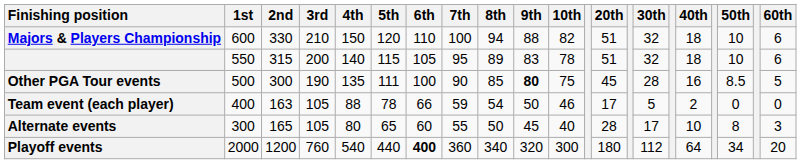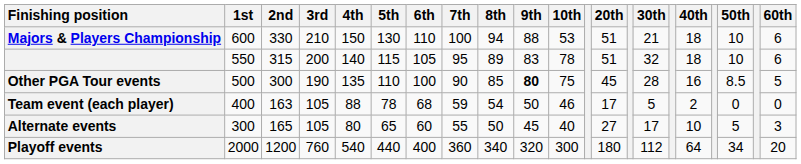 <table class=wikitable style=font-size:90%;text-align:center>
 <tr>
 <th style="text-align:left">Finishing position</th>
 <th style="width:30px;">1st</th>
 <th style="width:30px;">2nd</th>
 <th style="width:30px;">3rd</th>
 <th style="width:30px;">4th</th>
 <th style="width:30px;">5th</th>
 <th style="width:30px;">6th</th>
 <th style="width:30px;">7th</th>
 <th style="width:30px;">8th</th>
 <th style="width:30px;">9th</th>
 <th style="width:30px;">10th</th>
 <th rowspan="7"></th>
 <th style="width:30px;">20th</th>
 <th rowspan="7"></th>
 <th style="width:30px;">30th</th>
 <th rowspan="7"></th>
 <th style="width:30px;">40th</th>
 <th rowspan="7"></th>
 <th style="width:30px;">50th</th>
 <th rowspan="7"></th>
 <th style="width:30px;">60th</th>
 </tr>
 <tr>
 <th style="text-align:left"><a href='#'>Majors</a> & <a href='#'>Players Championship</a></th>
 <td>600</td>
 <td>330</td>
 <td>210</td>
 <td>150</td>
-<td>120</td>
+<td>130</td>
 <td>110</td>
 <td>100</td>
 <td>94</td>
 <td>88</td>
-<td>82</td>
+<td>53</td>
 <td>51</td>
-<td>32</td>
+<td>21</td>
 <td>18</td>
 <td>10</td>
 <td>6</td>
 </tr>
 <tr>
 <th style="text-align:left"></th>
 <td>550</td>
 <td>315</td>
 <td>200</td>
 <td>140</td>
 <td>115</td>
 <td>105</td>
 <td>95</td>
 <td>89</td>
 <td>83</td>
 <td>78</td>
 <td>51</td>
 <td>32</td>
 <td>18</td>
 <td>10</td>
 <td>6</td>
 </tr>
 <tr>
 <th style="text-align:left">Other PGA Tour events</th>
 <td>500</td>
 <td>300</td>
 <td>190</td>
 <td>135</td>
-<td>111</td>
+<td>110</td>
 <td>100</td>
 <td>90</td>
 <td>85</td>
 <td><strong>80</strong></td>
 <td>75</td>
 <td>45</td>
 <td>28</td>
 <td>16</td>
 <td>8.5</td>
 <td>5</td>
 </tr>
 <tr>
 <th style="text-align:left">Team event (each player)</th>
 <td>400</td>
 <td>163</td>
 <td>105</td>
 <td>88</td>
 <td>78</td>
-<td>66</td>
+<td>68</td>
 <td>59</td>
 <td>54</td>
 <td>50</td>
 <td>46</td>
 <td>17</td>
 <td>5</td>
 <td>2</td>
 <td>0</td>
 <td>0</td>
 </tr>
 <tr>
 <th style="text-align:left">Alternate events</th>
 <td>300</td>
 <td>165</td>
 <td>105</td>
 <td>80</td>
 <td>65</td>
 <td>60</td>
 <td>55</td>
 <td>50</td>
 <td>45</td>
 <td>40</td>
-<td>28</td>
+<td>27</td>
 <td>17</td>
 <td>10</td>
-<td>8</td>
+<td>5</td>
 <td>3</td>
 </tr>
 <tr>
 <th style="text-align:left">Playoff events</th>
 <td>2000</td>
 <td>1200</td>
 <td>760</td>
 <td>540</td>
 <td>440</td>
-<td><strong>400</strong></td>
+<td>400</td>
 <td>360</td>
 <td>340</td>
 <td>320</td>
 <td>300</td>
 <td>180</td>
 <td>112</td>
 <td>64</td>
 <td>34</td>
 <td>20</td>
 </tr>
 </table>
